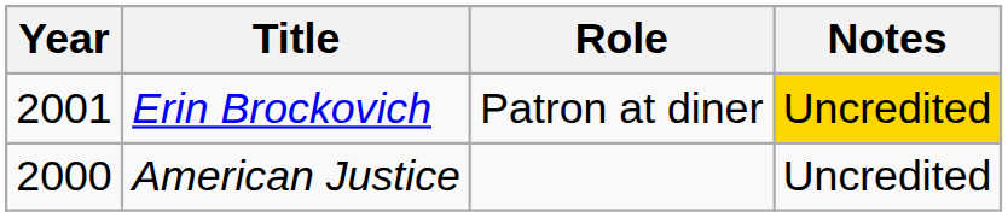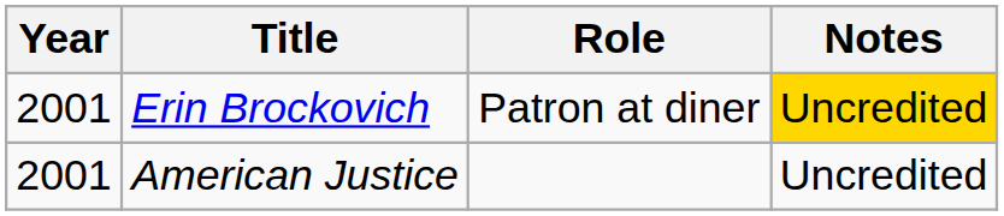 <table class="wikitable">
 <tr>
 <th>Year</th>
 <th>Title</th>
 <th>Role</th>
 <th>Notes</th>
 </tr>
 <tr>
 <td>2001</td>
 <td><em><a href='#'>Erin Brockovich</a></em></td>
 <td>Patron at diner</td>
 <td style="background: gold;">Uncredited</td>
 </tr>
 <tr>
-<td>2000</td>
+<td>2001</td>
 <td><em> American Justice</em></td>
 <td></td>
 <td>Uncredited</td>
 </tr>
 </table>
